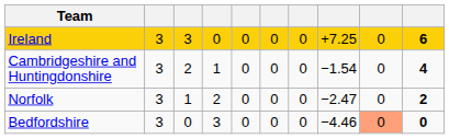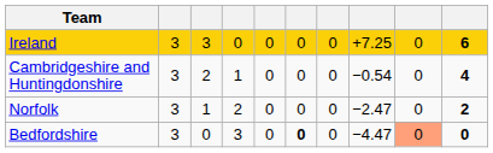 <table class="wikitable" style="text-align:center">
 <tr>
 <th width="150">Team</th>
 <th width="25"></th>
 <th width="25"></th>
 <th width="25"></th>
 <th width="25"></th>
 <th width="25"></th>
 <th width="25"></th>
 <th width="40"></th>
 <th width="40"></th>
 <th width="40"></th>
 </tr>
 <tr style="background:#fbd009">
 <td style="text-align:left"><a href='#'>Ireland</a></td>
 <td>3</td>
 <td>3</td>
 <td>0</td>
 <td>0</td>
 <td>0</td>
 <td>0</td>
 <td>+7.25</td>
 <td>0</td>
 <td><strong>6</strong></td>
 </tr>
 <tr>
 <td style="text-align:left"><a href='#'>Cambridgeshire and Huntingdonshire</a></td>
 <td>3</td>
 <td>2</td>
 <td>1</td>
 <td>0</td>
 <td>0</td>
 <td>0</td>
-<td>−1.54</td>
+<td>−0.54</td>
 <td>0</td>
 <td><strong>4</strong></td>
 </tr>
 <tr>
 <td style="text-align:left"><a href='#'>Norfolk</a></td>
 <td>3</td>
 <td>1</td>
 <td>2</td>
 <td>0</td>
 <td>0</td>
 <td>0</td>
 <td>−2.47</td>
 <td>0</td>
 <td><strong>2</strong></td>
 </tr>
 <tr>
 <td style="text-align:left"><a href='#'>Bedfordshire</a></td>
 <td>3</td>
 <td>0</td>
 <td>3</td>
 <td>0</td>
+<td><strong>0</strong></td>
 <td>0</td>
-<td>0</td>
-<td>−4.46</td>
+<td>−4.47</td>
 <td style="background: lightsalmon;">0</td>
 <td><strong>0</strong></td>
 </tr>
 </table>
